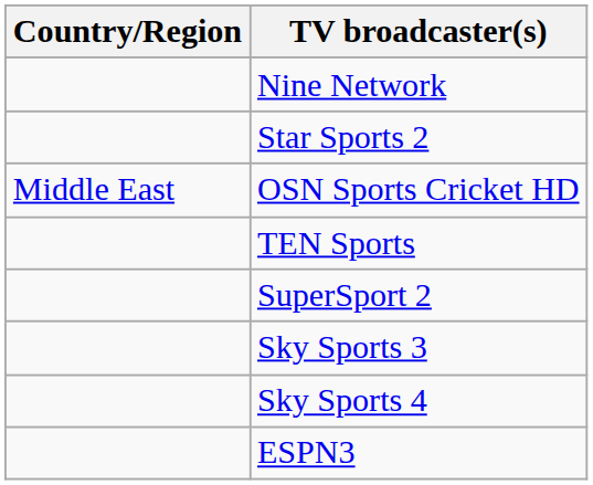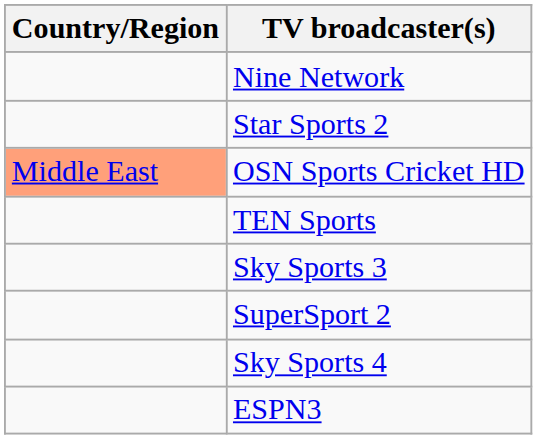 <table class="wikitable">
 <tr>
 <th>Country/Region</th>
 <th>TV broadcaster(s)</th>
 </tr>
 <tr>
 <td></td>
 <td><a href='#'>Nine Network</a></td>
 </tr>
 <tr>
 <td></td>
 <td><a href='#'>Star Sports 2</a></td>
 </tr>
 <tr>
-<td><a href='#'>Middle East</a></td>
+<td style="background: lightsalmon;"><a href='#'>Middle East</a></td>
 <td><a href='#'>OSN Sports Cricket HD</a></td>
 </tr>
 <tr>
 <td></td>
 <td><a href='#'>TEN Sports</a></td>
 </tr>
 <tr>
 <td></td>
-<td><a href='#'>SuperSport 2</a></td>
+<td><a href='#'>Sky Sports 3</a></td>
 </tr>
 <tr>
 <td></td>
-<td><a href='#'>Sky Sports 3</a></td>
+<td><a href='#'>SuperSport 2</a></td>
 </tr>
 <tr>
 <td></td>
 <td><a href='#'>Sky Sports 4</a></td>
 </tr>
 <tr>
 <td></td>
 <td><a href='#'>ESPN3</a></td>
 </tr>
 </table>
